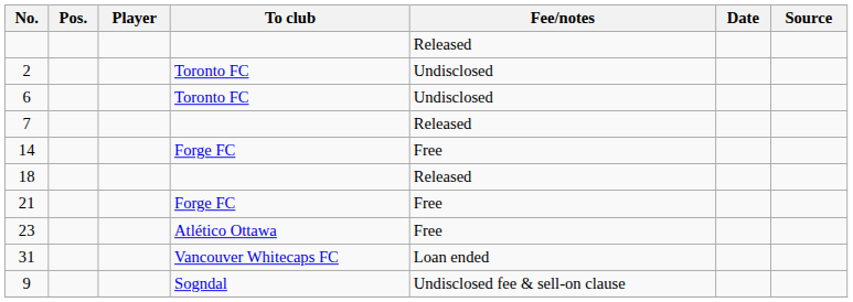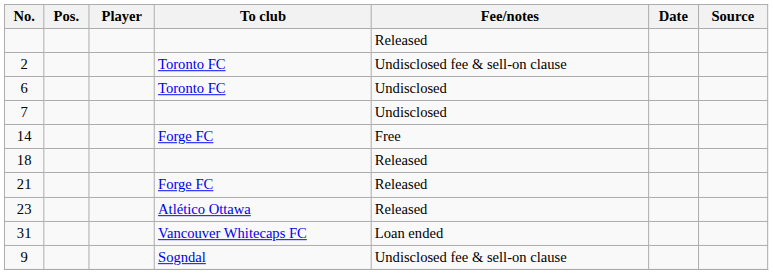 <table class="wikitable sortable" style="width:90%; font-size:95%;">
 <tr>
 <th>No.</th>
 <th>Pos.</th>
 <th>Player</th>
 <th>To club</th>
 <th>Fee/notes</th>
 <th>Date</th>
 <th>Source</th>
 </tr>
 <tr>
 <td align=center></td>
 <td align=center></td>
 <td></td>
 <td></td>
 <td>Released</td>
 <td></td>
 <td></td>
 </tr>
 <tr>
 <td align=center>2</td>
 <td align=center></td>
 <td></td>
 <td> <a href='#'>Toronto FC</a></td>
-<td>Undisclosed</td>
+<td>Undisclosed fee & sell-on clause</td>
 <td></td>
 <td></td>
 </tr>
 <tr>
 <td align=center>6</td>
 <td align=center></td>
 <td></td>
 <td> <a href='#'>Toronto FC</a></td>
 <td>Undisclosed</td>
 <td></td>
 <td></td>
 </tr>
 <tr>
 <td align=center>7</td>
 <td align=center></td>
 <td></td>
 <td></td>
-<td>Released</td>
+<td>Undisclosed</td>
 <td></td>
 <td></td>
 </tr>
 <tr>
 <td align=center>14</td>
 <td align=center></td>
 <td></td>
 <td> <a href='#'>Forge FC</a></td>
 <td>Free</td>
 <td></td>
 <td></td>
 </tr>
 <tr>
 <td align=center>18</td>
 <td align=center></td>
 <td></td>
 <td></td>
 <td>Released</td>
 <td></td>
 <td></td>
 </tr>
 <tr>
 <td align=center>21</td>
 <td align=center></td>
 <td></td>
 <td> <a href='#'>Forge FC</a></td>
-<td>Free</td>
+<td>Released</td>
 <td></td>
 <td></td>
 </tr>
 <tr>
 <td align=center>23</td>
 <td align=center></td>
 <td></td>
 <td> <a href='#'>Atlético Ottawa</a></td>
-<td>Free</td>
+<td>Released</td>
 <td></td>
 <td></td>
 </tr>
 <tr>
 <td align=center>31</td>
 <td align=center></td>
 <td></td>
 <td> <a href='#'>Vancouver Whitecaps FC</a></td>
 <td>Loan ended</td>
 <td></td>
 <td></td>
 </tr>
 <tr>
 <td align=center>9</td>
 <td align=center></td>
 <td></td>
 <td> <a href='#'>Sogndal</a></td>
 <td>Undisclosed fee & sell-on clause</td>
 <td></td>
 <td></td>
 </tr>
 <tr>
 </tr>
 </table>
